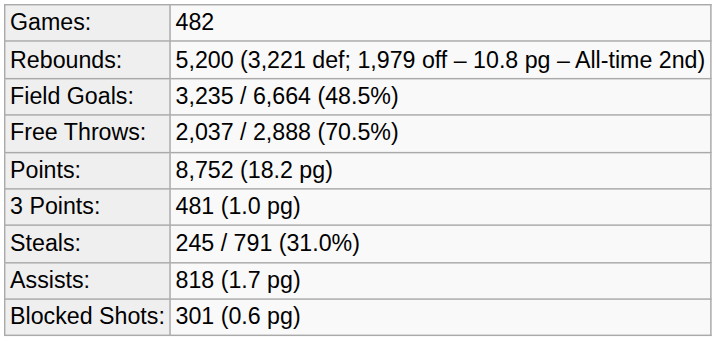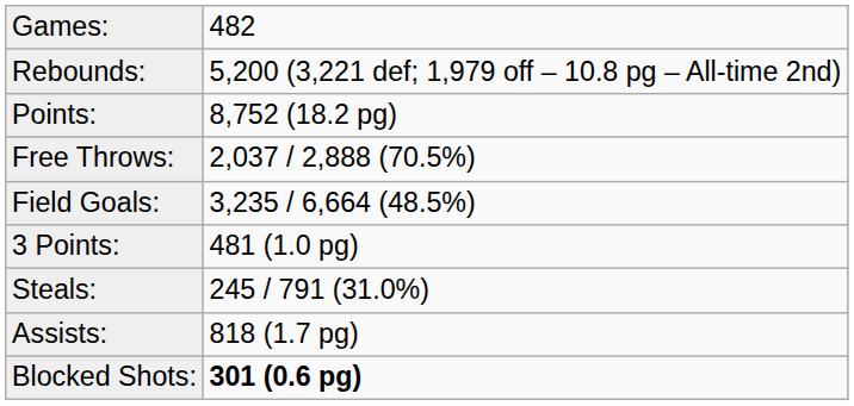 <table class="wikitable">
 <tr align=left>
 <td style="background:#efefef;">Games:</td>
 <td>482</td>
 </tr>
 <tr>
 <td style="background:#efefef;">Rebounds:</td>
 <td>5,200 (3,221 def; 1,979 off – 10.8 pg – All-time 2nd)</td>
 </tr>
 <tr>
-<td style="background:#efefef;">Field Goals:</td>
-<td>3,235 / 6,664 (48.5%)</td>
+<td style="background:#efefef;">Points:</td>
+<td>8,752 (18.2 pg)</td>
 </tr>
 <tr>
 <td style="background:#efefef;">Free Throws:</td>
 <td>2,037 / 2,888 (70.5%)</td>
 </tr>
 <tr>
-<td style="background:#efefef;">Points:</td>
-<td>8,752 (18.2 pg)</td>
+<td style="background:#efefef;">Field Goals:</td>
+<td>3,235 / 6,664 (48.5%)</td>
 </tr>
 <tr>
 <td style="background:#efefef;">3 Points:</td>
 <td>481 (1.0 pg)</td>
 </tr>
 <tr>
 <td style="background:#efefef;">Steals:</td>
 <td>245 / 791 (31.0%)</td>
 </tr>
 <tr>
 <td style="background:#efefef;">Assists:</td>
 <td>818 (1.7 pg)</td>
 </tr>
 <tr>
 <td style="background:#efefef;">Blocked Shots:</td>
-<td>301 (0.6 pg)</td>
+<td><strong>301 (0.6 pg)</strong></td>
 </tr>
 </table>
